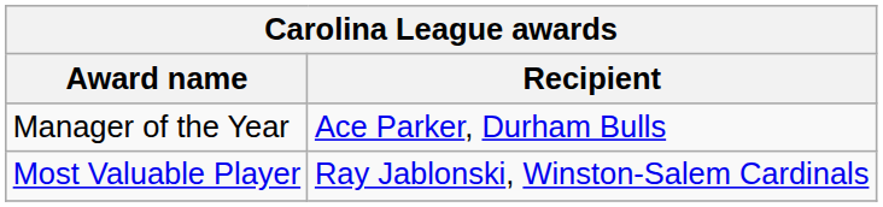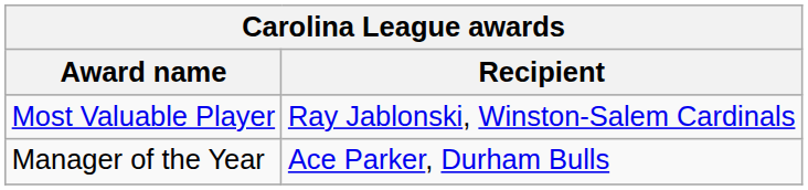 <table class="wikitable">
 <tr>
 <th colspan="2">Carolina League awards</th>
 </tr>
 <tr>
 <th>Award name</th>
 <th>Recipient</th>
 </tr>
 <tr>
+<td><a href='#'>Most Valuable Player</a></td>
+<td><a href='#'>Ray Jablonski</a>, <a href='#'>Winston-Salem Cardinals</a></td>
+</tr>
+<tr>
 <td>Manager of the Year</td>
 <td><a href='#'>Ace Parker</a>, <a href='#'>Durham Bulls</a></td>
 </tr>
-<tr>
-<td><a href='#'>Most Valuable Player</a></td>
-<td><a href='#'>Ray Jablonski</a>, <a href='#'>Winston-Salem Cardinals</a></td>
-</tr>
 </table>
